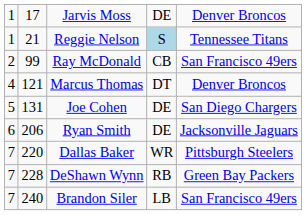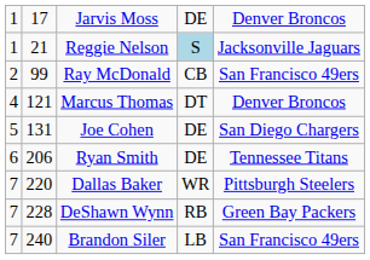 <table class="wikitable" style="text-align:center">
 <tr>
 <td>1</td>
 <td>17</td>
 <td><a href='#'>Jarvis Moss</a></td>
 <td>DE</td>
 <td><a href='#'>Denver Broncos</a></td>
 </tr>
 <tr>
 <td>1</td>
 <td>21</td>
 <td><a href='#'>Reggie Nelson</a></td>
 <td style="background: lightblue;">S</td>
-<td><a href='#'>Tennessee Titans</a></td>
+<td><a href='#'>Jacksonville Jaguars</a></td>
 </tr>
 <tr>
 <td>2</td>
 <td>99</td>
 <td><a href='#'>Ray McDonald</a></td>
 <td>CB</td>
 <td><a href='#'>San Francisco 49ers</a></td>
 </tr>
 <tr>
 <td>4</td>
 <td>121</td>
 <td><a href='#'>Marcus Thomas</a></td>
 <td>DT</td>
 <td><a href='#'>Denver Broncos</a></td>
 </tr>
 <tr>
 <td>5</td>
 <td>131</td>
 <td><a href='#'>Joe Cohen</a></td>
 <td>DE</td>
 <td><a href='#'>San Diego Chargers</a></td>
 </tr>
 <tr>
 <td>6</td>
 <td>206</td>
 <td><a href='#'>Ryan Smith</a></td>
 <td>DE</td>
-<td><a href='#'>Jacksonville Jaguars</a></td>
+<td><a href='#'>Tennessee Titans</a></td>
 </tr>
 <tr>
 <td>7</td>
 <td>220</td>
 <td><a href='#'>Dallas Baker</a></td>
 <td>WR</td>
 <td><a href='#'>Pittsburgh Steelers</a></td>
 </tr>
 <tr>
 <td>7</td>
 <td>228</td>
 <td><a href='#'>DeShawn Wynn</a></td>
 <td>RB</td>
 <td><a href='#'>Green Bay Packers</a></td>
 </tr>
 <tr>
 <td>7</td>
 <td>240</td>
 <td><a href='#'>Brandon Siler</a></td>
 <td>LB</td>
 <td><a href='#'>San Francisco 49ers</a></td>
 </tr>
 </table>
